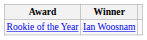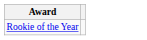 <table class="wikitable">
 <tr>
 <th>Award</th>
-<th>Winner</th>
 <th></th>
 </tr>
 <tr>
 <td><a href='#'>Rookie of the Year</a></td>
-<td> <a href='#'>Ian Woosnam</a></td>
 <td></td>
 </tr>
 </table>
